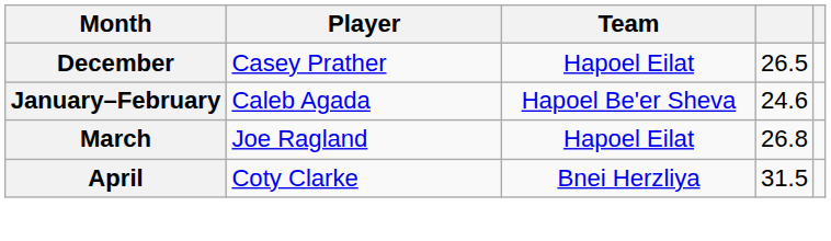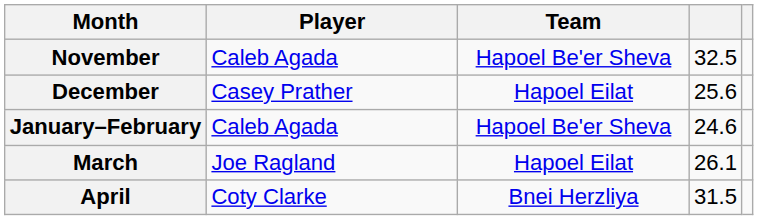 <table class="wikitable" style="text-align: center;">
 <tr>
 <th>Month</th>
 <th style="width:175px;">Player</th>
 <th style="width:160px;">Team</th>
 <th><a href='#'></a></th>
 <th></th>
 </tr>
 <tr>
+<th>November</th>
+<td align=left> <a href='#'>Caleb Agada</a></td>
+<td><a href='#'>Hapoel Be'er Sheva</a></td>
+<td>32.5</td>
+<td></td>
+</tr>
+<tr>
 <th>December</th>
 <td align=left> <a href='#'>Casey Prather</a></td>
 <td><a href='#'>Hapoel Eilat</a></td>
-<td>26.5</td>
+<td>25.6</td>
 <td></td>
 </tr>
 <tr>
 <th>January–February</th>
 <td align=left> <a href='#'>Caleb Agada</a></td>
 <td><a href='#'>Hapoel Be'er Sheva</a></td>
 <td>24.6</td>
 <td></td>
 </tr>
 <tr>
 <th>March</th>
 <td align=left> <a href='#'>Joe Ragland</a></td>
 <td><a href='#'>Hapoel Eilat</a></td>
-<td>26.8</td>
+<td>26.1</td>
 <td></td>
 </tr>
 <tr>
 <th>April</th>
 <td align=left> <a href='#'>Coty Clarke</a></td>
 <td><a href='#'>Bnei Herzliya</a></td>
 <td>31.5</td>
 <td></td>
 </tr>
 </table>
